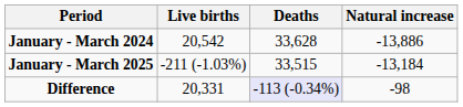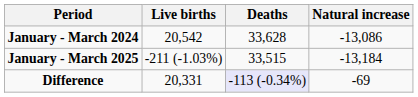 <table class="wikitable"  style="text-align:center;">
 <tr>
 <th>Period</th>
 <th>Live births</th>
 <th>Deaths</th>
 <th>Natural increase</th>
 </tr>
 <tr>
 <td><strong>January - March 2024</strong></td>
 <td>20,542</td>
 <td>33,628</td>
-<td>-13,886</td>
+<td>-13,086</td>
 </tr>
 <tr>
 <td><strong>January - March 2025</strong></td>
 <td> -211 (-1.03%)</td>
 <td>33,515</td>
 <td>-13,184</td>
 </tr>
 <tr>
 <td><strong>Difference</strong></td>
 <td>20,331</td>
 <td style="background: lavender;"> -113 (-0.34%)</td>
-<td> -98</td>
+<td> -69</td>
 </tr>
 </table>
